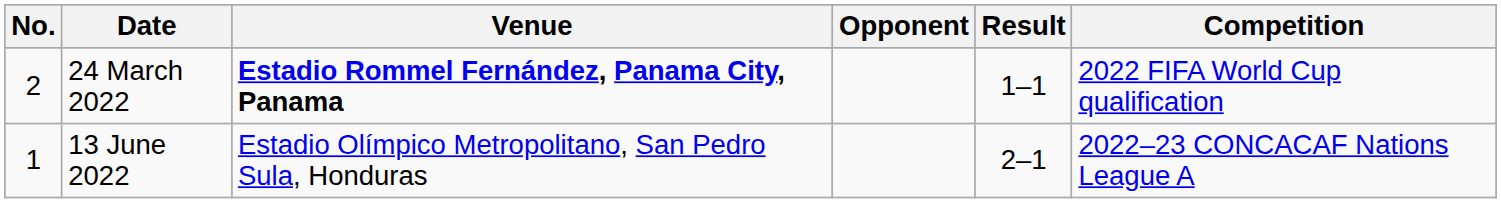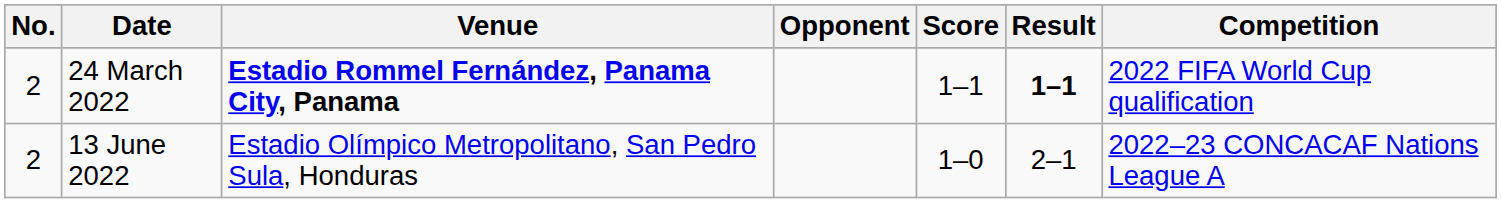 <table class="wikitable">
 <tr>
 <th>No.</th>
 <th>Date</th>
 <th>Venue</th>
 <th>Opponent</th>
+<th>Score</th>
 <th>Result</th>
 <th>Competition</th>
 </tr>
 <tr>
 <td align=center>2</td>
 <td>24 March 2022</td>
 <td><strong><a href='#'>Estadio Rommel Fernández</a>, <a href='#'>Panama City</a>, Panama</strong></td>
 <td></td>
 <td align=center>1–1</td>
+<td align=center><strong>1–1</strong></td>
 <td><a href='#'>2022 FIFA World Cup qualification</a></td>
 </tr>
 <tr>
-<td align=center>1</td>
+<td align=center>2</td>
 <td>13 June 2022</td>
 <td><a href='#'>Estadio Olímpico Metropolitano</a>, <a href='#'>San Pedro Sula</a>, Honduras</td>
 <td></td>
+<td align=center>1–0</td>
 <td align=center>2–1</td>
 <td><a href='#'>2022–23 CONCACAF Nations League A</a></td>
 </tr>
 </table>
